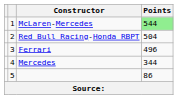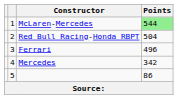 <table class="wikitable" style="font-size: 85%;">
 <tr>
 <th scope="col"></th>
 <th scope="col"></th>
 <th scope="col">Constructor</th>
 <th scope="col">Points</th>
 </tr>
 <tr>
 <td align="left"></td>
 <td align="center">1</td>
 <td> <a href='#'>McLaren</a>-<a href='#'>Mercedes</a></td>
 <td align="left" style="background: lightgreen;">544</td>
 </tr>
 <tr>
 <td align="left"></td>
 <td align="center">2</td>
 <td> <a href='#'>Red Bull Racing</a>-<a href='#'>Honda RBPT</a></td>
 <td align="left">504</td>
 </tr>
 <tr>
 <td align="left"></td>
 <td align="center">3</td>
 <td> <a href='#'>Ferrari</a></td>
 <td align="left">496</td>
 </tr>
 <tr>
 <td align="left"></td>
 <td align="center">4</td>
 <td> <a href='#'>Mercedes</a></td>
-<td align="left">344</td>
+<td align="left">342</td>
 </tr>
 <tr>
 <td align="left"></td>
 <td align="center">5</td>
 <td></td>
 <td align="left">86</td>
 </tr>
 <tr>
 <th colspan=4>Source:</th>
 </tr>
 </table>
